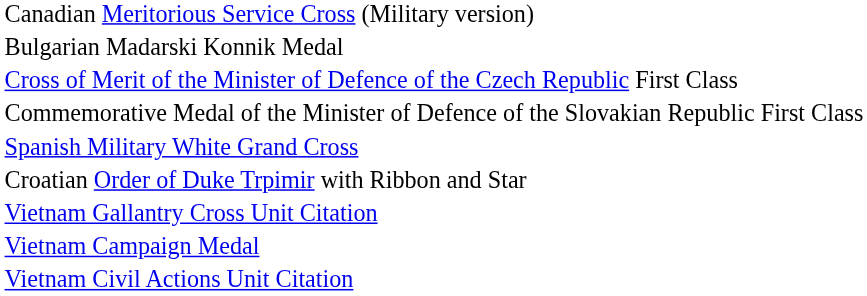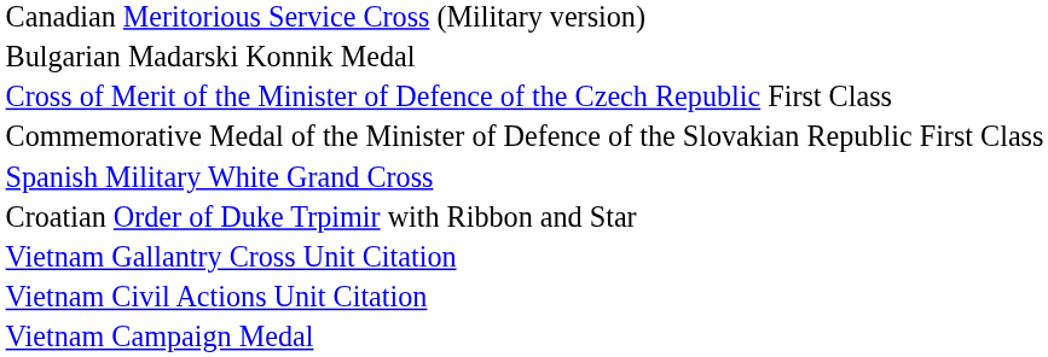 <table>
 <tr>
 <td></td>
 <td>Canadian <a href='#'>Meritorious Service Cross</a> (Military version)</td>
 </tr>
 <tr>
 <td></td>
 <td>Bulgarian Madarski Konnik Medal </td>
 </tr>
 <tr>
 <td></td>
 <td><a href='#'>Cross of Merit of the Minister of Defence of the Czech Republic</a> First Class </td>
 </tr>
 <tr>
 <td></td>
 <td>Commemorative Medal of the Minister of Defence of the Slovakian Republic First Class </td>
 </tr>
 <tr>
 <td></td>
 <td><a href='#'>Spanish Military White Grand Cross</a></td>
 </tr>
 <tr>
 <td></td>
 <td>Croatian <a href='#'>Order of Duke Trpimir</a> with Ribbon and Star </td>
 </tr>
 <tr>
 <td></td>
 <td><a href='#'>Vietnam Gallantry Cross Unit Citation</a></td>
 </tr>
 <tr>
 <td></td>
-<td><a href='#'>Vietnam Campaign Medal</a></td>
+<td><a href='#'>Vietnam Civil Actions Unit Citation</a></td>
 </tr>
 <tr>
 <td></td>
-<td><a href='#'>Vietnam Civil Actions Unit Citation</a></td>
+<td><a href='#'>Vietnam Campaign Medal</a></td>
 </tr>
 </table>
